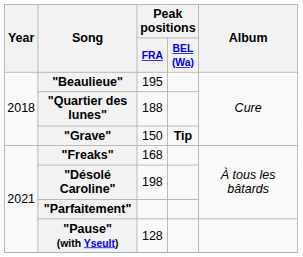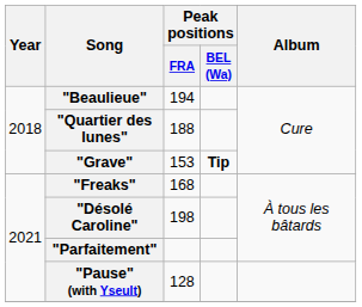 <table class="wikitable plainrowheaders" style="text-align:center">
 <tr>
 <th rowspan="2" width="10">Year</th>
 <th rowspan="2" width="120">Song</th>
 <th colspan="2" width="30">Peak positions</th>
 <th rowspan="2" width="120">Album</th>
 </tr>
 <tr>
 <th width="20"><small><a href='#'>FRA</a></small><br></th>
 <th width="20"><small><a href='#'>BEL<br>(Wa)</a></small><br></th>
 </tr>
 <tr>
 <td rowspan="3">2018</td>
 <th scope="row">"Beaulieue"</th>
-<td>195</td>
+<td>194</td>
 <td></td>
 <td rowspan="3"><em>Cure</em></td>
 </tr>
 <tr>
 <th scope="row">"Quartier des lunes"</th>
 <td>188</td>
 <td></td>
 </tr>
 <tr>
 <th scope="row">"Grave"</th>
-<td>150</td>
+<td>153</td>
 <td><strong>Tip</strong></td>
 </tr>
 <tr>
 <td rowspan=4>2021</td>
 <th scope="row">"Freaks"</th>
 <td>168</td>
 <td></td>
 <td rowspan=3><em>À tous les bâtards</em></td>
 </tr>
 <tr>
 <th scope="row">"Désolé Caroline"</th>
 <td>198</td>
 <td></td>
 </tr>
 <tr>
 <th scope="row">"Parfaitement"</th>
 <td></td>
 <td></td>
 </tr>
 <tr>
 <th scope="row">"Pause" <br><small>(with <a href='#'>Yseult</a>)</small></th>
 <td>128</td>
 <td></td>
 <td></td>
 </tr>
 <tr>
 </tr>
 </table>
